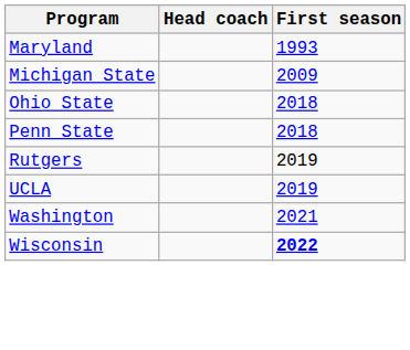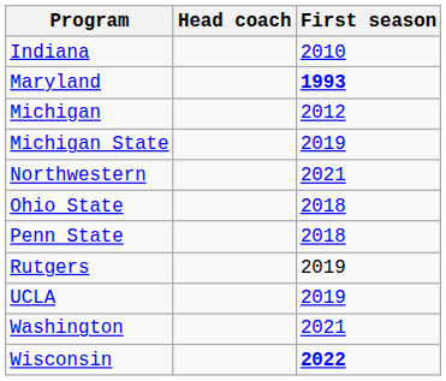 <table class="wikitable sortable">
 <tr>
 <th>Program</th>
 <th>Head coach</th>
 <th>First season</th>
 </tr>
 <tr>
+<td><a href='#'>Indiana</a></td>
+<td></td>
+<td><a href='#'>2010</a></td>
+</tr>
+<tr>
 <td><a href='#'>Maryland</a></td>
 <td></td>
-<td><a href='#'>1993</a></td>
+<td><strong><a href='#'>1993</a></strong></td>
+</tr>
+<tr>
+<td><a href='#'>Michigan</a></td>
+<td></td>
+<td><a href='#'>2012</a></td>
 </tr>
 <tr>
 <td><a href='#'>Michigan State</a></td>
 <td></td>
-<td><a href='#'>2009</a></td>
+<td><a href='#'>2019</a></td>
+</tr>
+<tr>
+<td><a href='#'>Northwestern</a></td>
+<td></td>
+<td><a href='#'>2021</a></td>
 </tr>
 <tr>
 <td><a href='#'>Ohio State</a></td>
 <td></td>
 <td><a href='#'>2018</a></td>
 </tr>
 <tr>
 <td><a href='#'>Penn State</a></td>
 <td></td>
 <td><a href='#'>2018</a></td>
 </tr>
 <tr>
 <td><a href='#'>Rutgers</a></td>
 <td></td>
 <td>2019</td>
 </tr>
 <tr>
 <td><a href='#'>UCLA</a></td>
 <td></td>
 <td><a href='#'>2019</a></td>
 </tr>
 <tr>
 <td><a href='#'>Washington</a></td>
 <td></td>
 <td><a href='#'>2021</a></td>
 </tr>
 <tr>
 <td><a href='#'>Wisconsin</a></td>
 <td></td>
 <td><strong><a href='#'>2022</a></strong></td>
 </tr>
 </table>
